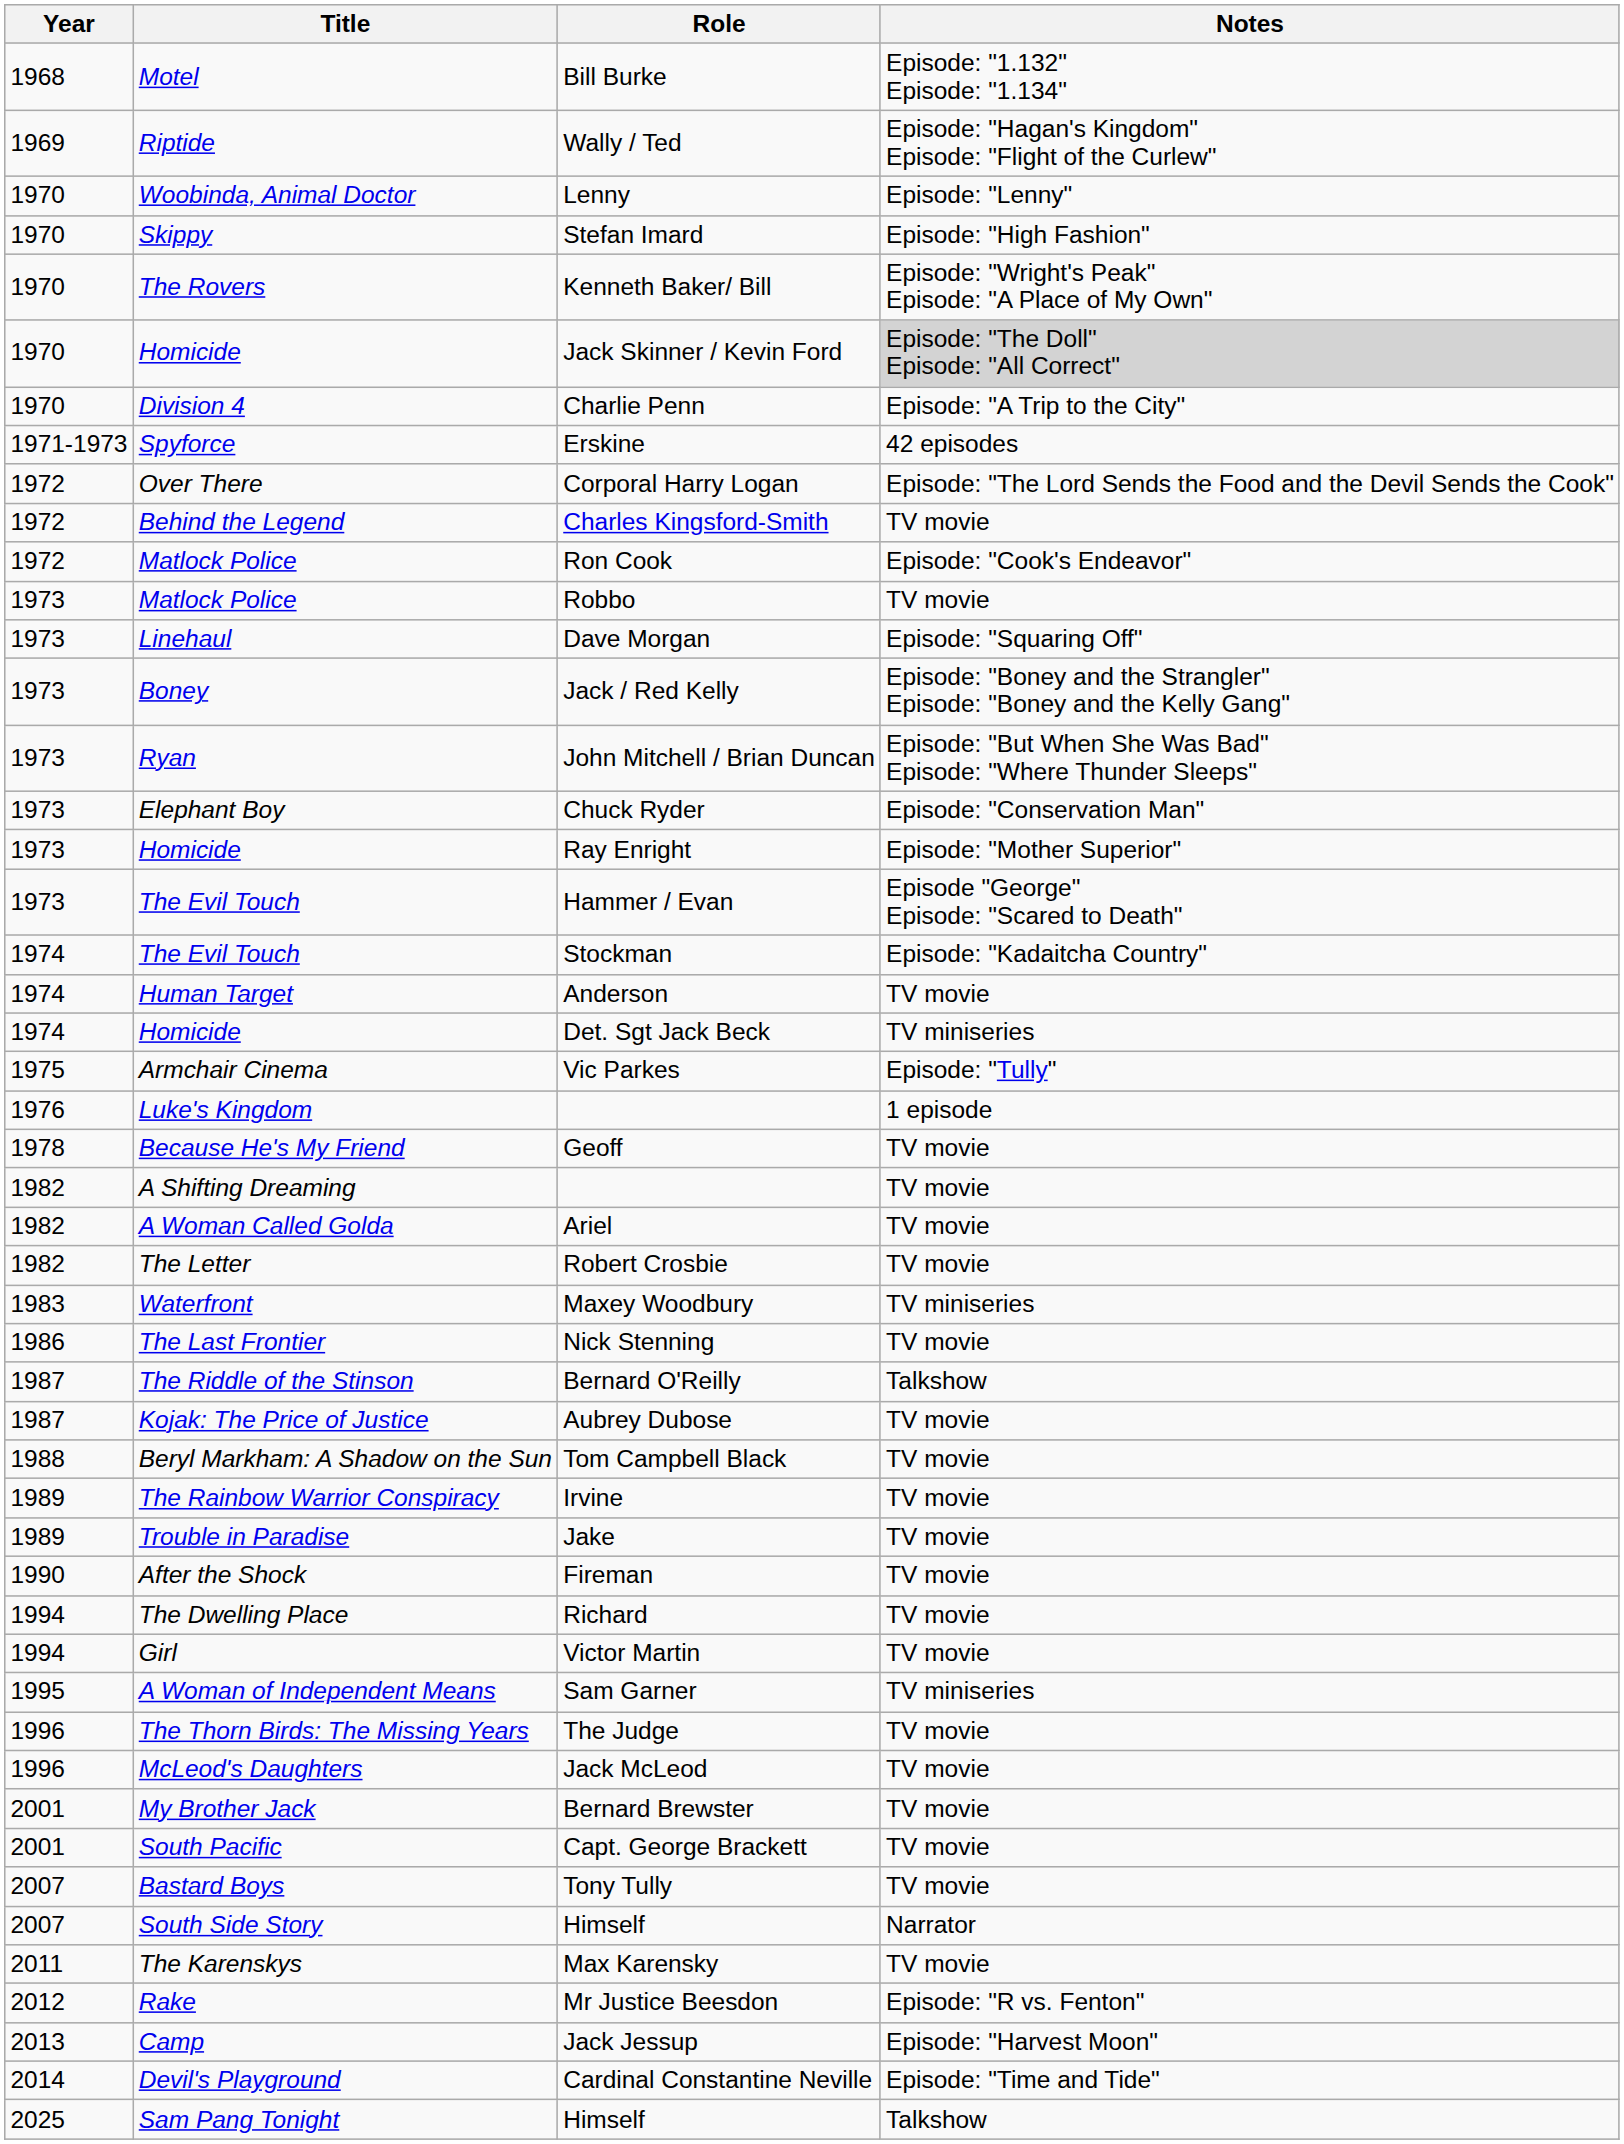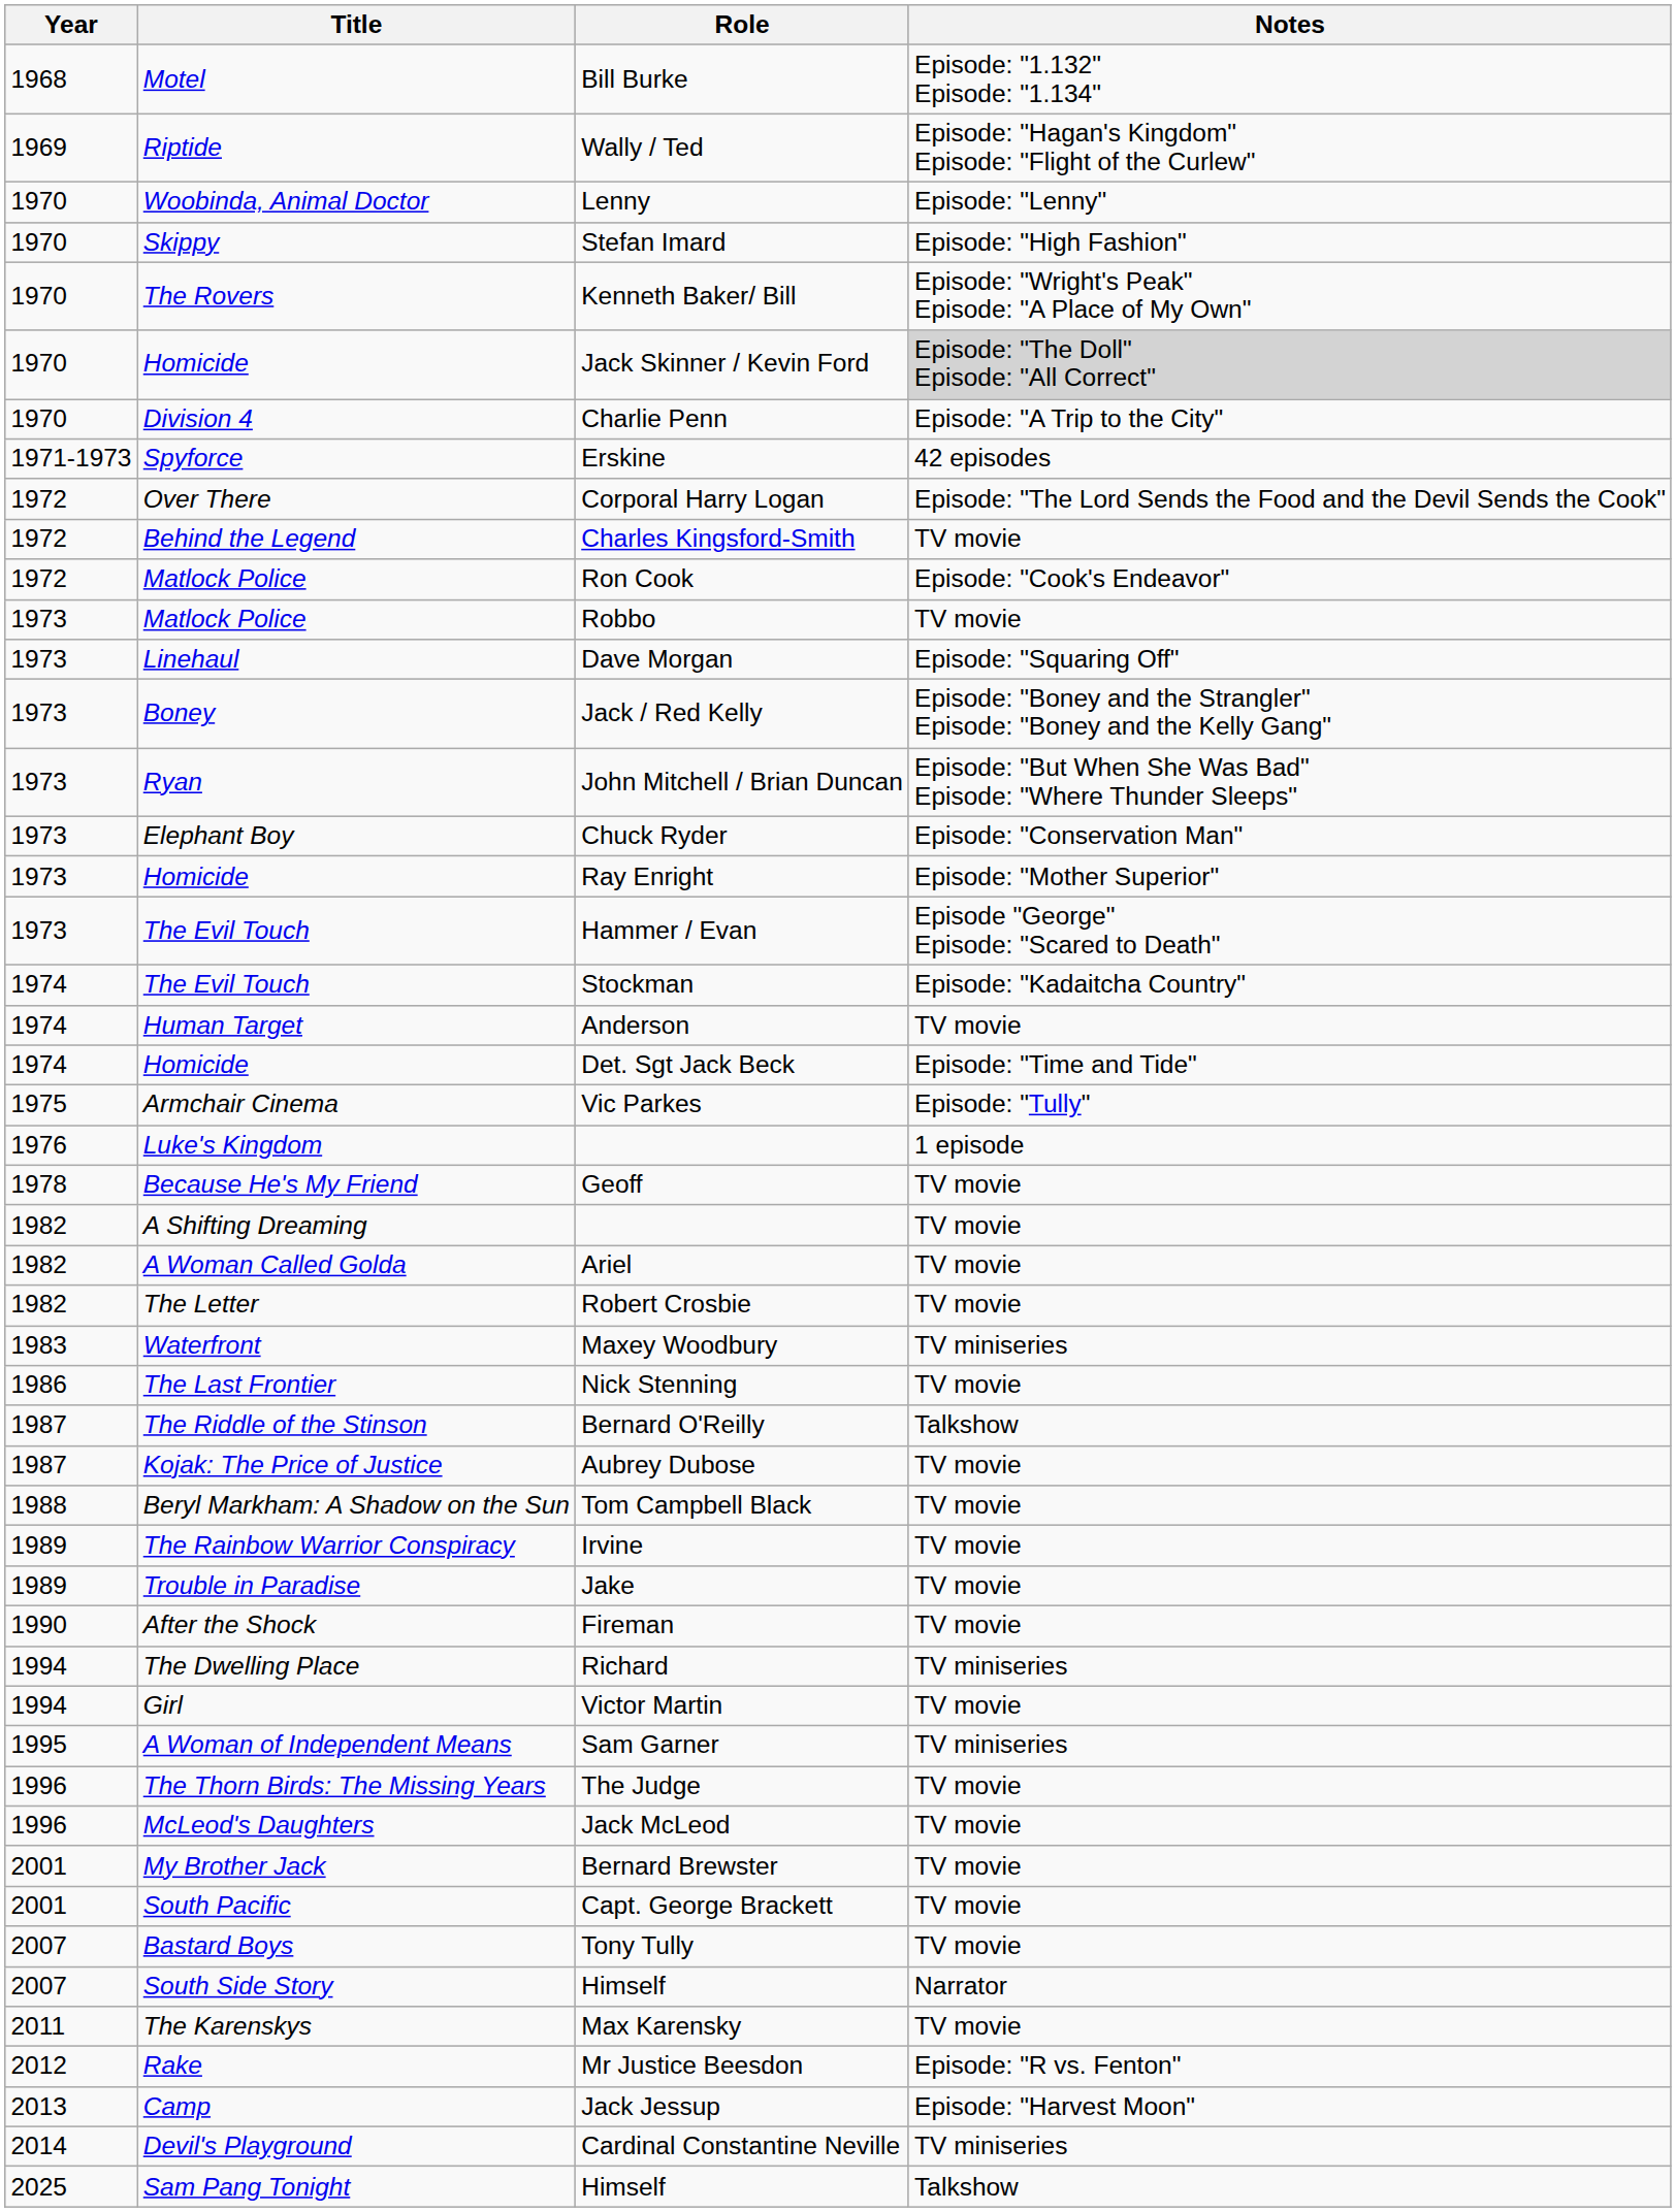 <table class="wikitable sortable">
 <tr>
 <th>Year</th>
 <th>Title</th>
 <th>Role</th>
 <th class="unsortable">Notes</th>
 </tr>
 <tr>
 <td>1968</td>
 <td><em><a href='#'>Motel</a></em></td>
 <td>Bill Burke</td>
 <td>Episode: "1.132"<br>Episode: "1.134"</td>
 </tr>
 <tr>
 <td>1969</td>
 <td><em><a href='#'>Riptide</a></em></td>
 <td>Wally / Ted</td>
 <td>Episode: "Hagan's Kingdom"<br>Episode: "Flight of the Curlew"</td>
 </tr>
 <tr>
 <td>1970</td>
 <td><em><a href='#'>Woobinda, Animal Doctor</a></em></td>
 <td>Lenny</td>
 <td>Episode: "Lenny"</td>
 </tr>
 <tr>
 <td>1970</td>
 <td><em><a href='#'>Skippy</a></em></td>
 <td>Stefan Imard</td>
 <td>Episode: "High Fashion"</td>
 </tr>
 <tr>
 <td>1970</td>
 <td><em><a href='#'>The Rovers</a></em></td>
 <td>Kenneth Baker/ Bill</td>
 <td>Episode: "Wright's Peak"<br>Episode: "A Place of My Own"</td>
 </tr>
 <tr>
 <td>1970</td>
 <td><em><a href='#'>Homicide</a></em></td>
 <td>Jack Skinner / Kevin Ford</td>
 <td style="background: lightgrey;">Episode: "The Doll"<br>Episode: "All Correct"</td>
 </tr>
 <tr>
 <td>1970</td>
 <td><em><a href='#'>Division 4</a></em></td>
 <td>Charlie Penn</td>
 <td>Episode: "A Trip to the City"</td>
 </tr>
 <tr>
 <td>1971-1973</td>
 <td><em><a href='#'>Spyforce</a></em></td>
 <td>Erskine</td>
 <td>42 episodes</td>
 </tr>
 <tr>
 <td>1972</td>
 <td><em>Over There</em></td>
 <td>Corporal Harry Logan</td>
 <td>Episode: "The Lord Sends the Food and the Devil Sends the Cook"</td>
 </tr>
 <tr>
 <td>1972</td>
 <td><em><a href='#'>Behind the Legend</a></em></td>
 <td><a href='#'>Charles Kingsford-Smith</a></td>
 <td>TV movie</td>
 </tr>
 <tr>
 <td>1972</td>
 <td><em><a href='#'>Matlock Police</a></em></td>
 <td>Ron Cook</td>
 <td>Episode: "Cook's Endeavor"</td>
 </tr>
 <tr>
 <td>1973</td>
 <td><em><a href='#'>Matlock Police</a></em></td>
 <td>Robbo</td>
 <td>TV movie</td>
 </tr>
 <tr>
 <td>1973</td>
 <td><em><a href='#'>Linehaul</a></em></td>
 <td>Dave Morgan</td>
 <td>Episode: "Squaring Off"</td>
 </tr>
 <tr>
 <td>1973</td>
 <td><em><a href='#'>Boney</a></em></td>
 <td>Jack / Red Kelly</td>
 <td>Episode: "Boney and the Strangler"<br>Episode: "Boney and the Kelly Gang"</td>
 </tr>
 <tr>
 <td>1973</td>
 <td><em><a href='#'>Ryan</a></em></td>
 <td>John Mitchell / Brian Duncan</td>
 <td>Episode: "But When She Was Bad"<br>Episode: "Where Thunder Sleeps"</td>
 </tr>
 <tr>
 <td>1973</td>
 <td><em>Elephant Boy</em></td>
 <td>Chuck Ryder</td>
 <td>Episode: "Conservation Man"</td>
 </tr>
 <tr>
 <td>1973</td>
 <td><em><a href='#'>Homicide</a></em></td>
 <td>Ray Enright</td>
 <td>Episode: "Mother Superior"</td>
 </tr>
 <tr>
 <td>1973</td>
 <td><em><a href='#'>The Evil Touch</a></em></td>
 <td>Hammer / Evan</td>
 <td>Episode "George"<br>Episode: "Scared to Death"</td>
 </tr>
 <tr>
 <td>1974</td>
 <td><em><a href='#'>The Evil Touch</a></em></td>
 <td>Stockman</td>
 <td>Episode: "Kadaitcha Country"</td>
 </tr>
 <tr>
 <td>1974</td>
 <td><em><a href='#'>Human Target</a></em></td>
 <td>Anderson</td>
 <td>TV movie</td>
 </tr>
 <tr>
 <td>1974</td>
 <td><em><a href='#'>Homicide</a></em></td>
 <td>Det. Sgt Jack Beck</td>
-<td>TV miniseries</td>
+<td>Episode: "Time and Tide"</td>
 </tr>
 <tr>
 <td>1975</td>
 <td><em>Armchair Cinema</em></td>
 <td>Vic Parkes</td>
 <td>Episode: "<a href='#'>Tully</a>"</td>
 </tr>
 <tr>
 <td>1976</td>
 <td><em><a href='#'>Luke's Kingdom</a></em></td>
 <td></td>
 <td>1 episode</td>
 </tr>
 <tr>
 <td>1978</td>
 <td><em><a href='#'>Because He's My Friend</a></em></td>
 <td>Geoff</td>
 <td>TV movie</td>
 </tr>
 <tr>
 <td>1982</td>
 <td><em>A Shifting Dreaming</em></td>
 <td></td>
 <td>TV movie</td>
 </tr>
 <tr>
 <td>1982</td>
 <td><em><a href='#'>A Woman Called Golda</a></em></td>
 <td>Ariel</td>
 <td>TV movie</td>
 </tr>
 <tr>
 <td>1982</td>
 <td><em>The Letter</em></td>
 <td>Robert Crosbie</td>
 <td>TV movie</td>
 </tr>
 <tr>
 <td>1983</td>
 <td><em><a href='#'>Waterfront</a></em></td>
 <td>Maxey Woodbury</td>
 <td>TV miniseries</td>
 </tr>
 <tr>
 <td>1986</td>
 <td><em><a href='#'>The Last Frontier</a></em></td>
 <td>Nick Stenning</td>
 <td>TV movie</td>
 </tr>
 <tr>
 <td>1987</td>
 <td><em><a href='#'>The Riddle of the Stinson</a></em></td>
 <td>Bernard O'Reilly</td>
 <td>Talkshow</td>
 </tr>
 <tr>
 <td>1987</td>
 <td><em><a href='#'>Kojak: The Price of Justice</a></em></td>
 <td>Aubrey Dubose</td>
 <td>TV movie</td>
 </tr>
 <tr>
 <td>1988</td>
 <td><em>Beryl Markham: A Shadow on the Sun</em></td>
 <td>Tom Campbell Black</td>
 <td>TV movie</td>
 </tr>
 <tr>
 <td>1989</td>
 <td><em><a href='#'>The Rainbow Warrior Conspiracy</a></em></td>
 <td>Irvine</td>
 <td>TV movie</td>
 </tr>
 <tr>
 <td>1989</td>
 <td><em><a href='#'>Trouble in Paradise</a></em></td>
 <td>Jake</td>
 <td>TV movie</td>
 </tr>
 <tr>
 <td>1990</td>
 <td><em>After the Shock</em></td>
 <td>Fireman</td>
 <td>TV movie</td>
 </tr>
 <tr>
 <td>1994</td>
 <td><em>The Dwelling Place</em></td>
 <td>Richard</td>
-<td>TV movie</td>
+<td>TV miniseries</td>
 </tr>
 <tr>
 <td>1994</td>
 <td><em>Girl</em></td>
 <td>Victor Martin</td>
 <td>TV movie</td>
 </tr>
 <tr>
 <td>1995</td>
 <td><em><a href='#'>A Woman of Independent Means</a></em></td>
 <td>Sam Garner</td>
 <td>TV miniseries</td>
 </tr>
 <tr>
 <td>1996</td>
 <td><em><a href='#'>The Thorn Birds: The Missing Years</a></em></td>
 <td>The Judge</td>
 <td>TV movie</td>
 </tr>
 <tr>
 <td>1996</td>
 <td><em><a href='#'>McLeod's Daughters</a></em></td>
 <td>Jack McLeod</td>
 <td>TV movie</td>
 </tr>
 <tr>
 <td>2001</td>
 <td><em><a href='#'>My Brother Jack</a></em></td>
 <td>Bernard Brewster</td>
 <td>TV movie</td>
 </tr>
 <tr>
 <td>2001</td>
 <td><em><a href='#'>South Pacific</a></em></td>
 <td>Capt. George Brackett</td>
 <td>TV movie</td>
 </tr>
 <tr>
 <td>2007</td>
 <td><em><a href='#'>Bastard Boys</a></em></td>
 <td>Tony Tully</td>
 <td>TV movie</td>
 </tr>
 <tr>
 <td>2007</td>
 <td><em><a href='#'>South Side Story</a></em></td>
 <td>Himself</td>
 <td>Narrator</td>
 </tr>
 <tr>
 <td>2011</td>
 <td><em>The Karenskys</em></td>
 <td>Max Karensky</td>
 <td>TV movie</td>
 </tr>
 <tr>
 <td>2012</td>
 <td><em><a href='#'>Rake</a></em></td>
 <td>Mr Justice Beesdon</td>
 <td>Episode: "R vs. Fenton"</td>
 </tr>
 <tr>
 <td>2013</td>
 <td><em><a href='#'>Camp</a></em></td>
 <td>Jack Jessup</td>
 <td>Episode: "Harvest Moon"</td>
 </tr>
 <tr>
 <td>2014</td>
 <td><em><a href='#'>Devil's Playground</a></em></td>
 <td>Cardinal Constantine Neville</td>
-<td>Episode: "Time and Tide"</td>
+<td>TV miniseries</td>
 </tr>
 <tr>
 <td>2025</td>
 <td><em><a href='#'>Sam Pang Tonight</a></em></td>
 <td>Himself</td>
 <td>Talkshow</td>
 </tr>
 </table>
